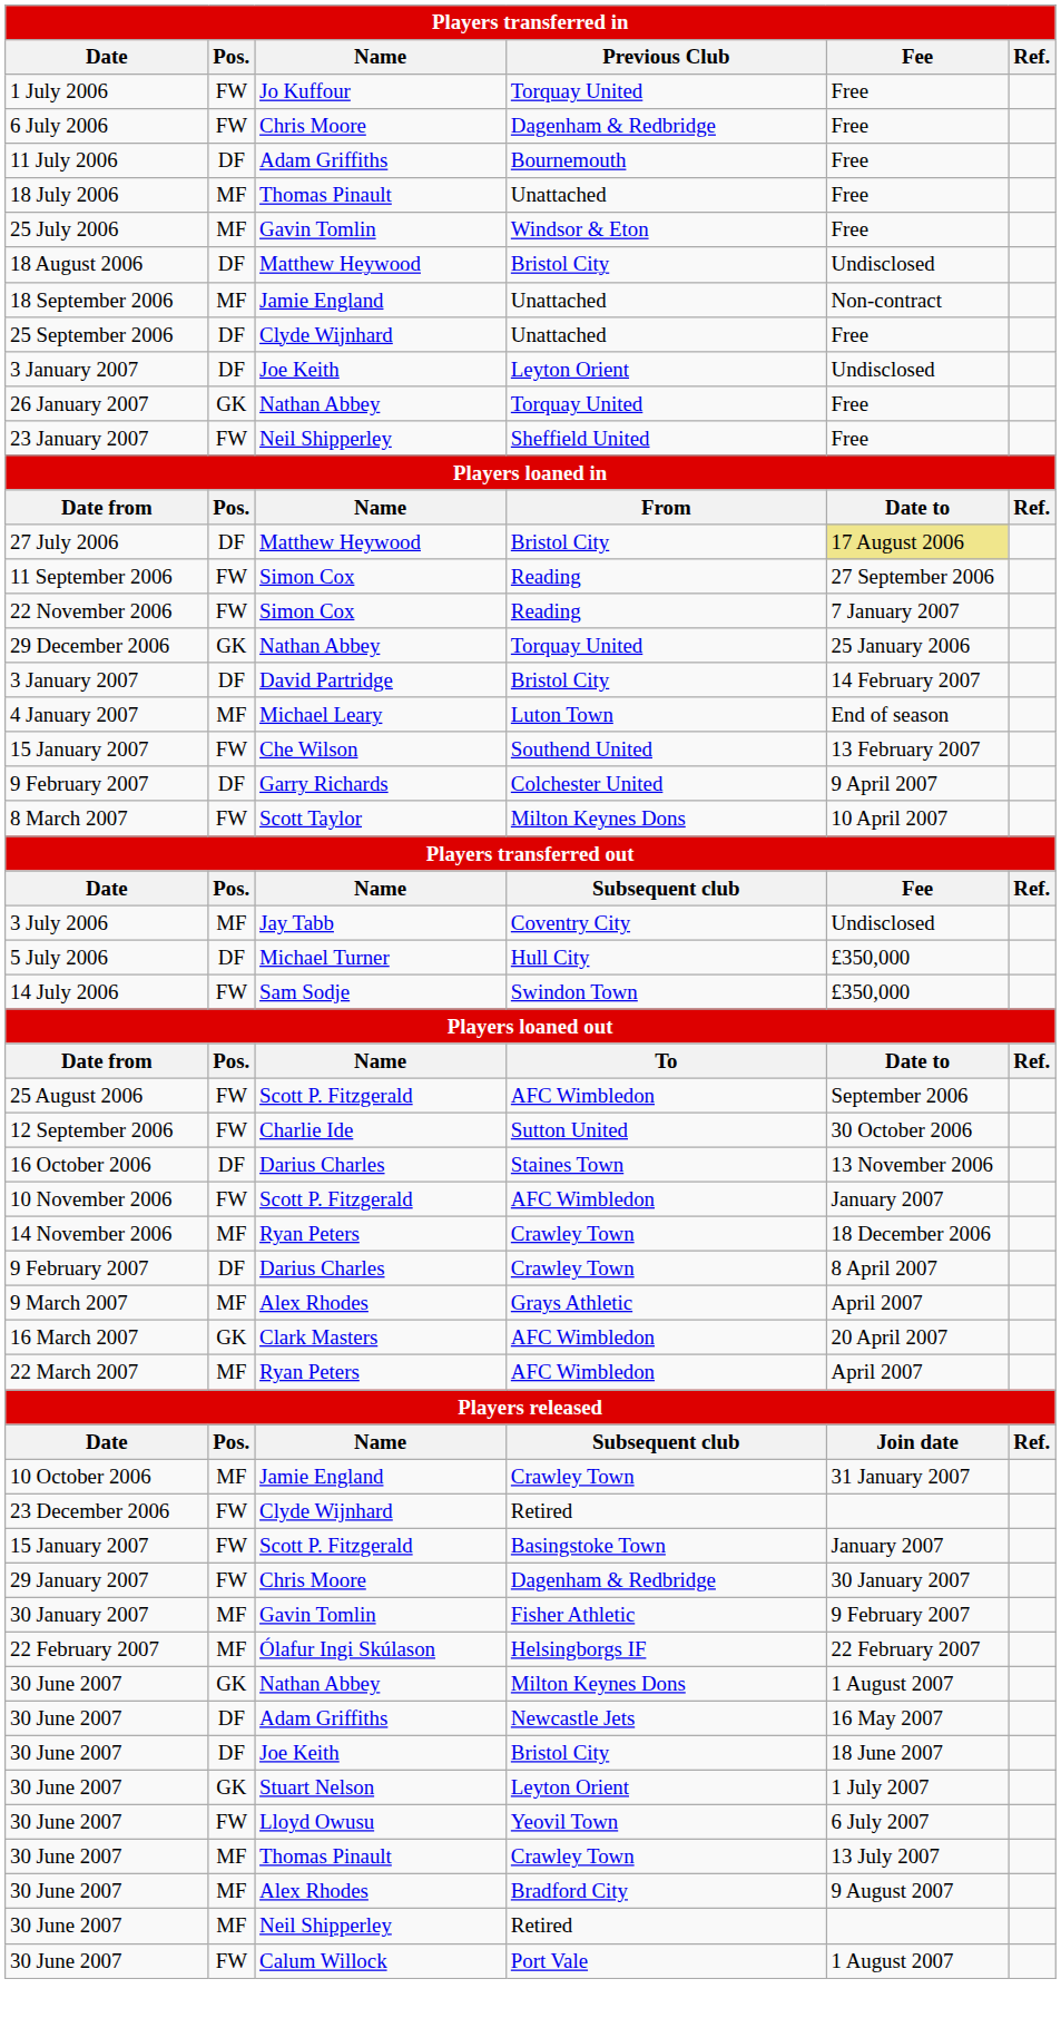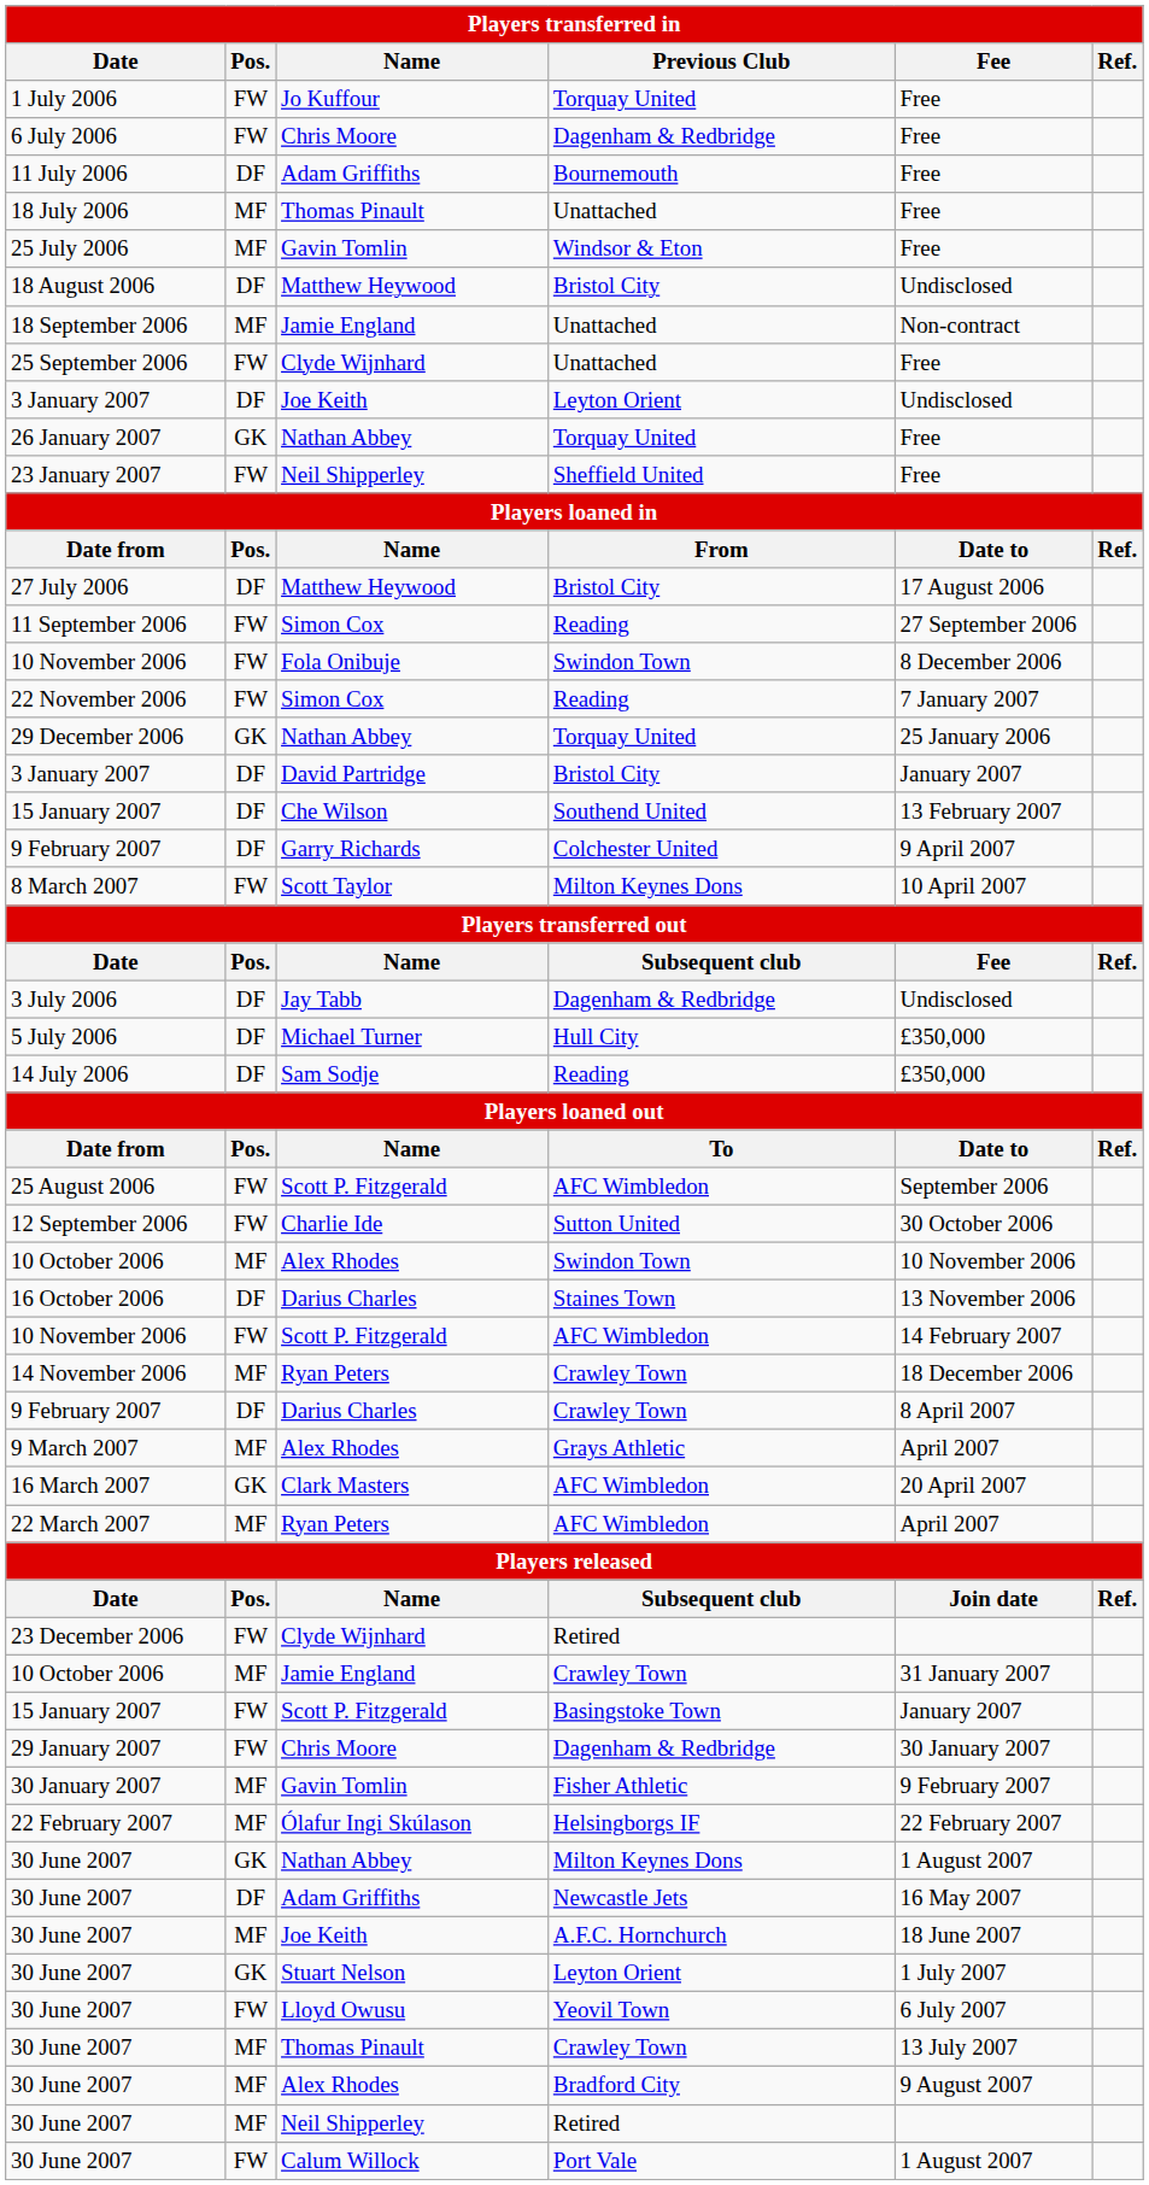 <table class="wikitable" style="font-size:95%;">
 <tr>
 <th colspan="6" style="background:#d00; color:white; text-align:center;">Players transferred in</th>
 </tr>
 <tr>
 <th style="width:140px;">Date</th>
 <th style="width:25px;">Pos.</th>
 <th style="width:175px;">Name</th>
 <th style="width:225px;">Previous Club</th>
 <th style="width:125px;">Fee</th>
 <th style="width:25px;">Ref.</th>
 </tr>
 <tr>
 <td>1 July 2006</td>
 <td style="text-align:center;">FW</td>
 <td> <a href='#'>Jo Kuffour</a></td>
 <td> <a href='#'>Torquay United</a></td>
 <td>Free</td>
 <td></td>
 </tr>
 <tr>
 <td>6 July 2006</td>
 <td style="text-align:center;">FW</td>
 <td> <a href='#'>Chris Moore</a></td>
 <td> <a href='#'>Dagenham & Redbridge</a></td>
 <td>Free</td>
 <td></td>
 </tr>
 <tr>
 <td>11 July 2006</td>
 <td style="text-align:center;">DF</td>
 <td> <a href='#'>Adam Griffiths</a></td>
 <td> <a href='#'>Bournemouth</a></td>
 <td>Free</td>
 <td></td>
 </tr>
 <tr>
 <td>18 July 2006</td>
 <td style="text-align:center;">MF</td>
 <td> <a href='#'>Thomas Pinault</a></td>
 <td>Unattached</td>
 <td>Free</td>
 <td></td>
 </tr>
 <tr>
 <td>25 July 2006</td>
 <td style="text-align:center;">MF</td>
 <td> <a href='#'>Gavin Tomlin</a></td>
 <td> <a href='#'>Windsor & Eton</a></td>
 <td>Free</td>
 <td></td>
 </tr>
 <tr>
 <td>18 August 2006</td>
 <td style="text-align:center;">DF</td>
 <td> <a href='#'>Matthew Heywood</a></td>
 <td> <a href='#'>Bristol City</a></td>
 <td>Undisclosed</td>
 <td></td>
 </tr>
 <tr>
 <td>18 September 2006</td>
 <td style="text-align:center;">MF</td>
 <td> <a href='#'>Jamie England</a></td>
 <td>Unattached</td>
 <td>Non-contract</td>
 <td></td>
 </tr>
 <tr>
 <td>25 September 2006</td>
-<td style="text-align:center;">DF</td>
+<td style="text-align:center;">FW</td>
 <td> <a href='#'>Clyde Wijnhard</a></td>
 <td>Unattached</td>
 <td>Free</td>
 <td></td>
 </tr>
 <tr>
 <td>3 January 2007</td>
 <td style="text-align:center;">DF</td>
 <td> <a href='#'>Joe Keith</a></td>
 <td> <a href='#'>Leyton Orient</a></td>
 <td>Undisclosed</td>
 <td></td>
 </tr>
 <tr>
 <td>26 January 2007</td>
 <td style="text-align:center;">GK</td>
 <td> <a href='#'>Nathan Abbey</a></td>
 <td> <a href='#'>Torquay United</a></td>
 <td>Free</td>
 <td></td>
 </tr>
 <tr>
 <td>23 January 2007</td>
 <td style="text-align:center;">FW</td>
 <td> <a href='#'>Neil Shipperley</a></td>
 <td> <a href='#'>Sheffield United</a></td>
 <td>Free</td>
 <td></td>
 </tr>
 <tr>
 <th colspan="6" style="background:#d00; color:white; text-align:center;">Players loaned in</th>
 </tr>
 <tr>
 <th>Date from</th>
 <th>Pos.</th>
 <th>Name</th>
 <th>From</th>
 <th>Date to</th>
 <th>Ref.</th>
 </tr>
 <tr>
 <td>27 July 2006</td>
 <td style="text-align:center;">DF</td>
 <td> <a href='#'>Matthew Heywood</a></td>
 <td> <a href='#'>Bristol City</a></td>
-<td style="background: khaki;">17 August 2006</td>
+<td>17 August 2006</td>
 <td></td>
 </tr>
 <tr>
 <td>11 September 2006</td>
 <td style="text-align:center;">FW</td>
 <td> <a href='#'>Simon Cox</a></td>
 <td> <a href='#'>Reading</a></td>
 <td>27 September 2006</td>
+<td></td>
+</tr>
+<tr>
+<td>10 November 2006</td>
+<td style="text-align:center;">FW</td>
+<td> <a href='#'>Fola Onibuje</a></td>
+<td> <a href='#'>Swindon Town</a></td>
+<td>8 December 2006</td>
 <td></td>
 </tr>
 <tr>
 <td>22 November 2006</td>
 <td style="text-align:center;">FW</td>
 <td> <a href='#'>Simon Cox</a></td>
 <td> <a href='#'>Reading</a></td>
 <td>7 January 2007</td>
 <td></td>
 </tr>
 <tr>
 <td>29 December 2006</td>
 <td style="text-align:center;">GK</td>
 <td> <a href='#'>Nathan Abbey</a></td>
 <td> <a href='#'>Torquay United</a></td>
 <td>25 January 2006</td>
 <td></td>
 </tr>
 <tr>
 <td>3 January 2007</td>
 <td style="text-align:center;">DF</td>
 <td> <a href='#'>David Partridge</a></td>
 <td> <a href='#'>Bristol City</a></td>
-<td>14 February 2007</td>
-<td></td>
-</tr>
-<tr>
-<td>4 January 2007</td>
-<td style="text-align:center;">MF</td>
-<td> <a href='#'>Michael Leary</a></td>
-<td> <a href='#'>Luton Town</a></td>
-<td>End of season</td>
+<td>January 2007</td>
 <td></td>
 </tr>
 <tr>
 <td>15 January 2007</td>
-<td style="text-align:center;">FW</td>
+<td style="text-align:center;">DF</td>
 <td> <a href='#'>Che Wilson</a></td>
 <td> <a href='#'>Southend United</a></td>
 <td>13 February 2007</td>
 <td></td>
 </tr>
 <tr>
 <td>9 February 2007</td>
 <td style="text-align:center;">DF</td>
 <td> <a href='#'>Garry Richards</a></td>
 <td> <a href='#'>Colchester United</a></td>
 <td>9 April 2007</td>
 <td></td>
 </tr>
 <tr>
 <td>8 March 2007</td>
 <td style="text-align:center;">FW</td>
 <td> <a href='#'>Scott Taylor</a></td>
 <td> <a href='#'>Milton Keynes Dons</a></td>
 <td>10 April 2007</td>
 <td></td>
 </tr>
 <tr>
 <th colspan="6" style="background:#d00; color:white; text-align:center;">Players transferred out</th>
 </tr>
 <tr>
 <th>Date</th>
 <th>Pos.</th>
 <th>Name</th>
 <th>Subsequent club</th>
 <th>Fee</th>
 <th>Ref.</th>
 </tr>
 <tr>
 <td>3 July 2006</td>
-<td style="text-align:center;">MF</td>
+<td style="text-align:center;">DF</td>
 <td> <a href='#'>Jay Tabb</a></td>
-<td> <a href='#'>Coventry City</a></td>
+<td> <a href='#'>Dagenham & Redbridge</a></td>
 <td>Undisclosed</td>
 <td></td>
 </tr>
 <tr>
 <td>5 July 2006</td>
 <td style="text-align:center;">DF</td>
 <td> <a href='#'>Michael Turner</a></td>
 <td> <a href='#'>Hull City</a></td>
 <td>£350,000</td>
 <td></td>
 </tr>
 <tr>
 <td>14 July 2006</td>
-<td style="text-align:center;">FW</td>
+<td style="text-align:center;">DF</td>
 <td> <a href='#'>Sam Sodje</a></td>
-<td> <a href='#'>Swindon Town</a></td>
+<td> <a href='#'>Reading</a></td>
 <td>£350,000</td>
 <td></td>
 </tr>
 <tr>
 <th colspan="6" style="background:#d00; color:white; text-align:center;">Players loaned out</th>
 </tr>
 <tr>
 <th>Date from</th>
 <th>Pos.</th>
 <th>Name</th>
 <th>To</th>
 <th>Date to</th>
 <th>Ref.</th>
 </tr>
 <tr>
 <td>25 August 2006</td>
 <td style="text-align:center;">FW</td>
 <td> <a href='#'>Scott P. Fitzgerald</a></td>
 <td> <a href='#'>AFC Wimbledon</a></td>
 <td>September 2006</td>
 <td></td>
 </tr>
 <tr>
 <td>12 September 2006</td>
 <td style="text-align:center;">FW</td>
 <td> <a href='#'>Charlie Ide</a></td>
 <td> <a href='#'>Sutton United</a></td>
 <td>30 October 2006</td>
 <td></td>
 </tr>
 <tr>
+<td>10 October 2006</td>
+<td style="text-align:center;">MF</td>
+<td> <a href='#'>Alex Rhodes</a></td>
+<td> <a href='#'>Swindon Town</a></td>
+<td>10 November 2006</td>
+<td></td>
+</tr>
+<tr>
 <td>16 October 2006</td>
 <td style="text-align:center;">DF</td>
 <td> <a href='#'>Darius Charles</a></td>
 <td> <a href='#'>Staines Town</a></td>
 <td>13 November 2006</td>
 <td></td>
 </tr>
 <tr>
 <td>10 November 2006</td>
 <td style="text-align:center;">FW</td>
 <td> <a href='#'>Scott P. Fitzgerald</a></td>
 <td> <a href='#'>AFC Wimbledon</a></td>
-<td>January 2007</td>
+<td>14 February 2007</td>
 <td></td>
 </tr>
 <tr>
 <td>14 November 2006</td>
 <td style="text-align:center;">MF</td>
 <td> <a href='#'>Ryan Peters</a></td>
 <td> <a href='#'>Crawley Town</a></td>
 <td>18 December 2006</td>
 <td></td>
 </tr>
 <tr>
 <td>9 February 2007</td>
 <td style="text-align:center;">DF</td>
 <td> <a href='#'>Darius Charles</a></td>
 <td> <a href='#'>Crawley Town</a></td>
 <td>8 April 2007</td>
 <td></td>
 </tr>
 <tr>
 <td>9 March 2007</td>
 <td style="text-align:center;">MF</td>
 <td> <a href='#'>Alex Rhodes</a></td>
 <td> <a href='#'>Grays Athletic</a></td>
 <td>April 2007</td>
 <td></td>
 </tr>
 <tr>
 <td>16 March 2007</td>
 <td style="text-align:center;">GK</td>
 <td> <a href='#'>Clark Masters</a></td>
 <td> <a href='#'>AFC Wimbledon</a></td>
 <td>20 April 2007</td>
 <td></td>
 </tr>
 <tr>
 <td>22 March 2007</td>
 <td style="text-align:center;">MF</td>
 <td> <a href='#'>Ryan Peters</a></td>
 <td> <a href='#'>AFC Wimbledon</a></td>
 <td>April 2007</td>
 <td></td>
 </tr>
 <tr>
 <th colspan="6" style="background:#d00; color:white; text-align:center;">Players released</th>
 </tr>
 <tr>
 <th>Date</th>
 <th>Pos.</th>
 <th>Name</th>
 <th>Subsequent club</th>
 <th>Join date</th>
 <th>Ref.</th>
 </tr>
 <tr>
+<td>23 December 2006</td>
+<td style="text-align:center;">FW</td>
+<td> <a href='#'>Clyde Wijnhard</a></td>
+<td>Retired</td>
+<td></td>
+<td></td>
+</tr>
+<tr>
 <td>10 October 2006</td>
 <td style="text-align:center;">MF</td>
 <td> <a href='#'>Jamie England</a></td>
 <td> <a href='#'>Crawley Town</a></td>
 <td>31 January 2007</td>
-<td></td>
-</tr>
-<tr>
-<td>23 December 2006</td>
-<td style="text-align:center;">FW</td>
-<td> <a href='#'>Clyde Wijnhard</a></td>
-<td>Retired</td>
-<td></td>
 <td></td>
 </tr>
 <tr>
 <td>15 January 2007</td>
 <td style="text-align:center;">FW</td>
 <td> <a href='#'>Scott P. Fitzgerald</a></td>
 <td> <a href='#'>Basingstoke Town</a></td>
 <td>January 2007</td>
 <td></td>
 </tr>
 <tr>
 <td>29 January 2007</td>
 <td style="text-align:center;">FW</td>
 <td> <a href='#'>Chris Moore</a></td>
 <td> <a href='#'>Dagenham & Redbridge</a></td>
 <td>30 January 2007</td>
 <td></td>
 </tr>
 <tr>
 <td>30 January 2007</td>
 <td style="text-align:center;">MF</td>
 <td> <a href='#'>Gavin Tomlin</a></td>
 <td> <a href='#'>Fisher Athletic</a></td>
 <td>9 February 2007</td>
 <td></td>
 </tr>
 <tr>
 <td>22 February 2007</td>
 <td style="text-align:center;">MF</td>
 <td> <a href='#'>Ólafur Ingi Skúlason</a></td>
 <td> <a href='#'>Helsingborgs IF</a></td>
 <td>22 February 2007</td>
 <td></td>
 </tr>
 <tr>
 <td>30 June 2007</td>
 <td style="text-align:center;">GK</td>
 <td> <a href='#'>Nathan Abbey</a></td>
 <td> <a href='#'>Milton Keynes Dons</a></td>
 <td>1 August 2007</td>
 <td></td>
 </tr>
 <tr>
 <td>30 June 2007</td>
 <td style="text-align:center;">DF</td>
 <td> <a href='#'>Adam Griffiths</a></td>
 <td> <a href='#'>Newcastle Jets</a></td>
 <td>16 May 2007</td>
 <td></td>
 </tr>
 <tr>
 <td>30 June 2007</td>
-<td style="text-align:center;">DF</td>
+<td style="text-align:center;">MF</td>
 <td> <a href='#'>Joe Keith</a></td>
-<td> <a href='#'>Bristol City</a></td>
+<td> <a href='#'>A.F.C. Hornchurch</a></td>
 <td>18 June 2007</td>
 <td></td>
 </tr>
 <tr>
 <td>30 June 2007</td>
 <td style="text-align:center;">GK</td>
 <td> <a href='#'>Stuart Nelson</a></td>
 <td> <a href='#'>Leyton Orient</a></td>
 <td>1 July 2007</td>
 <td></td>
 </tr>
 <tr>
 <td>30 June 2007</td>
 <td style="text-align:center;">FW</td>
 <td> <a href='#'>Lloyd Owusu</a></td>
 <td> <a href='#'>Yeovil Town</a></td>
 <td>6 July 2007</td>
 <td></td>
 </tr>
 <tr>
 <td>30 June 2007</td>
 <td style="text-align:center;">MF</td>
 <td> <a href='#'>Thomas Pinault</a></td>
 <td> <a href='#'>Crawley Town</a></td>
 <td>13 July 2007</td>
 <td></td>
 </tr>
 <tr>
 <td>30 June 2007</td>
 <td style="text-align:center;">MF</td>
 <td> <a href='#'>Alex Rhodes</a></td>
 <td> <a href='#'>Bradford City</a></td>
 <td>9 August 2007</td>
 <td></td>
 </tr>
 <tr>
 <td>30 June 2007</td>
 <td style="text-align:center;">MF</td>
 <td> <a href='#'>Neil Shipperley</a></td>
 <td>Retired</td>
 <td></td>
 <td></td>
 </tr>
 <tr>
 <td>30 June 2007</td>
 <td style="text-align:center;">FW</td>
 <td> <a href='#'>Calum Willock</a></td>
 <td> <a href='#'>Port Vale</a></td>
 <td>1 August 2007</td>
 <td></td>
 </tr>
 </table>
